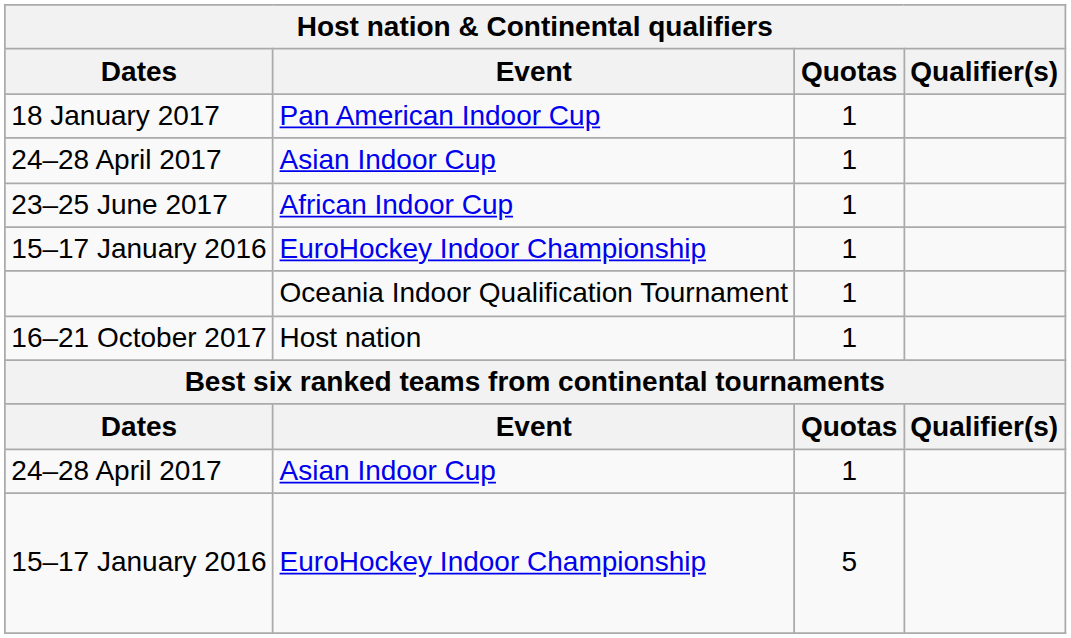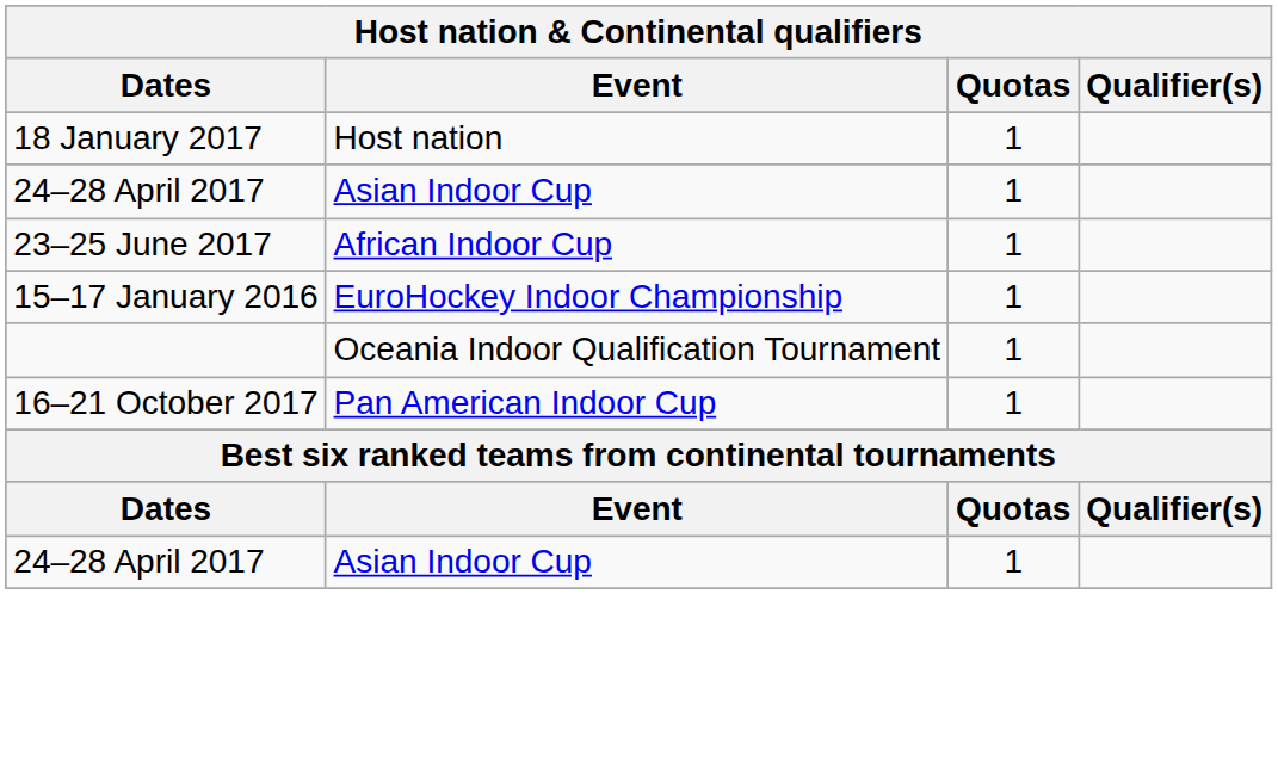 <table class="wikitable">
 <tr>
 <th colspan="4">Host nation & Continental qualifiers</th>
 </tr>
 <tr>
 <th>Dates</th>
 <th>Event</th>
 <th>Quotas</th>
 <th>Qualifier(s)</th>
 </tr>
 <tr>
 <td>18 January 2017</td>
-<td><a href='#'>Pan American Indoor Cup</a></td>
+<td>Host nation</td>
 <td align="center">1</td>
 <td></td>
 </tr>
 <tr>
 <td>24–28 April 2017</td>
 <td><a href='#'>Asian Indoor Cup</a></td>
 <td align="center">1</td>
 <td></td>
 </tr>
 <tr>
 <td>23–25 June 2017</td>
 <td><a href='#'>African Indoor Cup</a></td>
 <td align="center">1</td>
 <td></td>
 </tr>
 <tr>
 <td>15–17 January 2016</td>
 <td><a href='#'>EuroHockey Indoor Championship</a></td>
 <td align="center">1</td>
 <td></td>
 </tr>
 <tr>
 <td></td>
 <td>Oceania Indoor Qualification Tournament</td>
 <td align="center">1</td>
 <td></td>
 </tr>
 <tr>
 <td>16–21 October 2017</td>
-<td>Host nation</td>
+<td><a href='#'>Pan American Indoor Cup</a></td>
 <td align="center">1</td>
 <td></td>
 </tr>
 <tr>
 <th colspan="4">Best six ranked teams from continental tournaments</th>
 </tr>
 <tr>
 <th>Dates</th>
 <th>Event</th>
 <th>Quotas</th>
 <th>Qualifier(s)</th>
 </tr>
 <tr>
 <td>24–28 April 2017</td>
 <td><a href='#'>Asian Indoor Cup</a></td>
 <td align="center">1</td>
 <td></td>
 </tr>
-<tr>
-<td>15–17 January 2016</td>
-<td><a href='#'>EuroHockey Indoor Championship</a></td>
-<td align="center">5</td>
-<td><br><br><br><br></td>
-</tr>
 </table>
